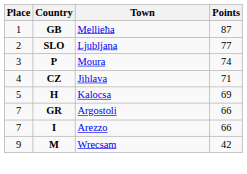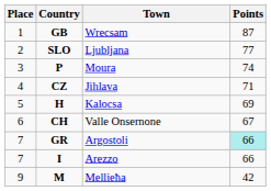 <table class="wikitable" style="text-align;">
 <tr>
 <th width="25">Place</th>
 <th width="25">Country</th>
 <th width="200">Town</th>
 <th width="25">Points</th>
 </tr>
 <tr>
 <td align="center">1</td>
 <td align="center"><strong>GB</strong></td>
-<td align="left"><a href='#'>Mellieħa</a></td>
+<td align="left"><a href='#'>Wrecsam</a></td>
 <td align="center">87</td>
 </tr>
 <tr>
 <td align="center">2</td>
 <td align="center"><strong>SLO</strong></td>
 <td align="left"><a href='#'>Ljubljana</a></td>
 <td align="center">77</td>
 </tr>
 <tr>
 <td align="center">3</td>
 <td align="center"><strong>P</strong></td>
 <td align="left"><a href='#'>Moura</a></td>
 <td align="center">74</td>
 </tr>
 <tr>
 <td align="center">4</td>
 <td align="center"><strong>CZ</strong></td>
 <td align="left"><a href='#'>Jihlava</a></td>
 <td align="center">71</td>
 </tr>
 <tr>
 <td align="center">5</td>
 <td align="center"><strong>H</strong></td>
 <td align="left"><a href='#'>Kalocsa</a></td>
 <td align="center">69</td>
 </tr>
 <tr>
+<td align="center">6</td>
+<td align="center"><strong>CH</strong></td>
+<td align="left">Valle Onsernone</td>
+<td align="center">67</td>
+</tr>
+<tr>
 <td align="center">7</td>
 <td align="center"><strong>GR</strong></td>
 <td align="left"><a href='#'>Argostoli</a></td>
-<td align="center">66</td>
+<td align="center" style="background: paleturquoise;">66</td>
 </tr>
 <tr>
 <td align="center">7</td>
 <td align="center"><strong>I</strong></td>
 <td align="left"><a href='#'>Arezzo</a></td>
 <td align="center">66</td>
 </tr>
 <tr>
 <td align="center">9</td>
 <td align="center"><strong>M</strong></td>
-<td align="left"><a href='#'>Wrecsam</a></td>
+<td align="left"><a href='#'>Mellieħa</a></td>
 <td align="center">42</td>
 </tr>
 </table>
